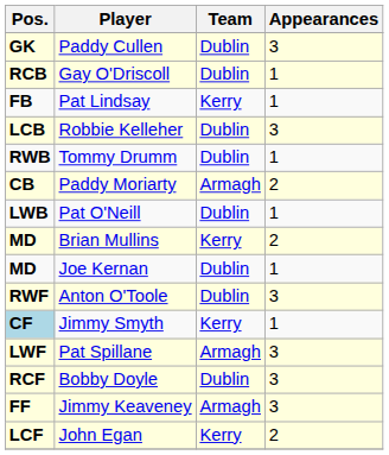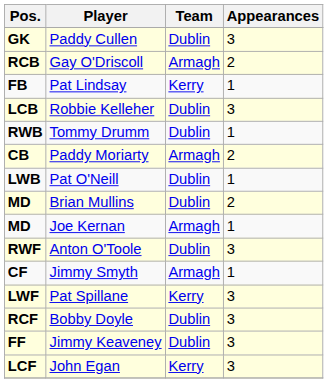 <table class="wikitable">
 <tr>
 <th>Pos.</th>
 <th>Player</th>
 <th>Team</th>
 <th>Appearances</th>
 </tr>
 <tr>
 </tr>
 <tr bgcolor=#FFFFDD>
 <td><strong>GK</strong></td>
 <td> <a href='#'>Paddy Cullen</a></td>
 <td><a href='#'>Dublin</a></td>
 <td>3</td>
 </tr>
 <tr bgcolor=#FFFFDD>
 <td><strong>RCB</strong></td>
 <td> <a href='#'>Gay O'Driscoll</a></td>
-<td><a href='#'>Dublin</a></td>
-<td>1</td>
+<td><a href='#'>Armagh</a></td>
+<td>2</td>
 </tr>
 <tr>
 <td><strong>FB</strong></td>
 <td> <a href='#'>Pat Lindsay</a></td>
 <td><a href='#'>Kerry</a></td>
 <td>1</td>
 </tr>
 <tr bgcolor=#FFFFDD>
 <td><strong>LCB</strong></td>
 <td> <a href='#'>Robbie Kelleher</a></td>
 <td><a href='#'>Dublin</a></td>
 <td>3</td>
 </tr>
 <tr>
 <td><strong>RWB</strong></td>
 <td> <a href='#'>Tommy Drumm</a></td>
 <td><a href='#'>Dublin</a></td>
 <td>1</td>
 </tr>
 <tr bgcolor=#FFFFDD>
 <td><strong>CB</strong></td>
 <td> <a href='#'>Paddy Moriarty</a></td>
 <td><a href='#'>Armagh</a></td>
 <td>2</td>
 </tr>
 <tr>
 <td><strong>LWB</strong></td>
 <td> <a href='#'>Pat O'Neill</a></td>
 <td><a href='#'>Dublin</a></td>
 <td>1</td>
 </tr>
 <tr bgcolor=#FFFFDD>
 <td><strong>MD</strong></td>
 <td> <a href='#'>Brian Mullins</a></td>
-<td><a href='#'>Kerry</a></td>
+<td><a href='#'>Dublin</a></td>
 <td>2</td>
 </tr>
 <tr>
 <td><strong>MD</strong></td>
 <td> <a href='#'>Joe Kernan</a></td>
-<td><a href='#'>Dublin</a></td>
+<td><a href='#'>Armagh</a></td>
 <td>1</td>
 </tr>
 <tr bgcolor=#FFFFDD>
 <td><strong>RWF</strong></td>
 <td> <a href='#'>Anton O'Toole</a></td>
 <td><a href='#'>Dublin</a></td>
 <td>3</td>
 </tr>
 <tr>
-<td style="background: lightblue;"><strong>CF</strong></td>
+<td><strong>CF</strong></td>
 <td> <a href='#'>Jimmy Smyth</a></td>
-<td><a href='#'>Kerry</a></td>
+<td><a href='#'>Armagh</a></td>
 <td>1</td>
 </tr>
 <tr bgcolor=#FFFFDD>
 <td><strong>LWF</strong></td>
 <td> <a href='#'>Pat Spillane</a></td>
-<td><a href='#'>Armagh</a></td>
+<td><a href='#'>Kerry</a></td>
 <td>3</td>
 </tr>
 <tr bgcolor=#FFFFDD>
 <td><strong>RCF</strong></td>
 <td> <a href='#'>Bobby Doyle</a></td>
 <td><a href='#'>Dublin</a></td>
 <td>3</td>
 </tr>
 <tr bgcolor=#FFFFDD>
 <td><strong>FF</strong></td>
 <td> <a href='#'>Jimmy Keaveney</a></td>
-<td><a href='#'>Armagh</a></td>
+<td><a href='#'>Dublin</a></td>
 <td>3</td>
 </tr>
 <tr bgcolor=#FFFFDD>
 <td><strong>LCF</strong></td>
 <td> <a href='#'>John Egan</a></td>
 <td><a href='#'>Kerry</a></td>
-<td>2</td>
+<td>3</td>
 </tr>
 <tr>
 </tr>
 </table>
